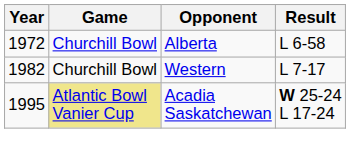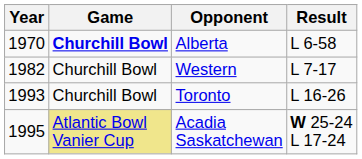 <table class="wikitable">
 <tr>
 <th>Year</th>
 <th>Game</th>
 <th>Opponent</th>
 <th>Result</th>
 </tr>
 <tr>
-<td>1972</td>
-<td><a href='#'>Churchill Bowl</a></td>
+<td>1970</td>
+<td><strong><a href='#'>Churchill Bowl</a></strong></td>
 <td><a href='#'>Alberta</a></td>
 <td>L 6-58</td>
 </tr>
 <tr>
 <td>1982</td>
 <td>Churchill Bowl</td>
 <td><a href='#'>Western</a></td>
 <td>L 7-17</td>
 </tr>
 <tr>
+<td>1993</td>
+<td>Churchill Bowl</td>
+<td><a href='#'>Toronto</a></td>
+<td>L 16-26</td>
+</tr>
+<tr>
 <td>1995</td>
 <td style="background: khaki;"><a href='#'>Atlantic Bowl</a><br><a href='#'>Vanier Cup</a></td>
 <td><a href='#'>Acadia</a><br><a href='#'>Saskatchewan</a></td>
 <td><strong>W</strong> 25-24<br>L 17-24</td>
 </tr>
 </table>
